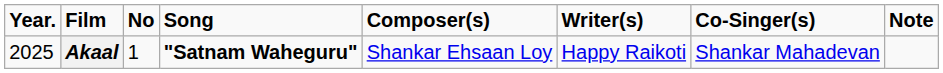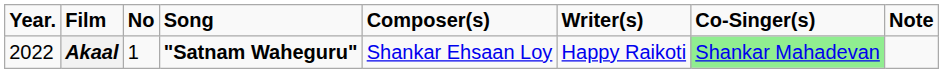 <table class="wikitable">
 <tr>
 <td><strong>Year.</strong></td>
 <td><strong>Film</strong></td>
 <td><strong>No</strong></td>
 <td><strong>Song</strong></td>
 <td><strong>Composer(s)</strong></td>
 <td><strong>Writer(s)</strong></td>
 <td><strong>Co-Singer(s)</strong></td>
 <td><strong>Note</strong></td>
 </tr>
 <tr>
-<td>2025</td>
+<td>2022</td>
 <th><em>Akaal</em></th>
 <td>1</td>
 <td><strong>"Satnam Waheguru"</strong></td>
 <td><a href='#'>Shankar Ehsaan Loy</a></td>
 <td><a href='#'>Happy Raikoti</a></td>
-<td><a href='#'>Shankar Mahadevan</a></td>
+<td style="background: lightgreen;"><a href='#'>Shankar Mahadevan</a></td>
 <td></td>
 </tr>
 </table>
